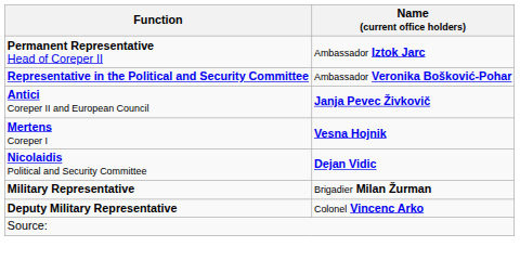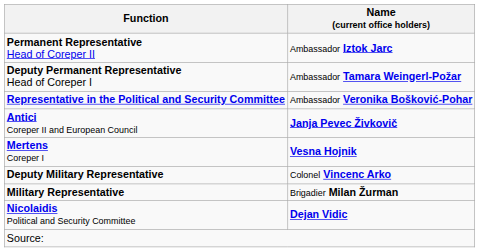 <table class="wikitable">
 <tr>
 <th>Function</th>
 <th>Name<br><small>(current office holders)</small></th>
 </tr>
 <tr>
 <td><strong>Permanent Representative</strong><br><a href='#'>Head of Coreper II</a></td>
 <td><small>Ambassador</small> <strong><a href='#'>Iztok Jarc</a></strong></td>
+</tr>
+<tr>
+<td><strong>Deputy Permanent Representative</strong><br>Head of Coreper I</td>
+<td><small>Ambassador</small> <strong><a href='#'>Tamara Weingerl-Požar</a></strong></td>
 </tr>
 <tr>
 <td><a href='#'><strong>Representative in the Political and Security Committee</strong></a></td>
 <td><small>Ambassador</small> <strong><a href='#'>Veronika Bošković-Pohar</a></strong></td>
 </tr>
 <tr>
 <td><strong><a href='#'>Antici</a></strong><br><small>Coreper II and European Council</small></td>
 <td><strong><a href='#'>Janja Pevec Živkovič</a></strong></td>
 </tr>
 <tr>
 <td><strong><a href='#'>Mertens</a></strong><br><small>Coreper I</small></td>
 <td><strong><a href='#'>Vesna Hojnik</a></strong></td>
 </tr>
 <tr>
-<td><strong><a href='#'>Nicolaidis</a></strong><br><small>Political and Security Committee</small></td>
-<td><strong><a href='#'>Dejan Vidic</a></strong></td>
+<td><strong>Deputy Military Representative</strong></td>
+<td><small>Colonel</small> <strong><a href='#'>Vincenc Arko</a></strong></td>
 </tr>
 <tr>
 <td><strong>Military Representative</strong></td>
 <td><small>Brigadier</small> <strong>Milan Žurman</strong></td>
 </tr>
 <tr>
-<td><strong>Deputy Military Representative</strong></td>
-<td><small>Colonel</small> <strong><a href='#'>Vincenc Arko</a></strong></td>
+<td><strong><a href='#'>Nicolaidis</a></strong><br><small>Political and Security Committee</small></td>
+<td><strong><a href='#'>Dejan Vidic</a></strong></td>
 </tr>
 <tr>
 <td colspan="2">Source:</td>
 </tr>
 </table>
